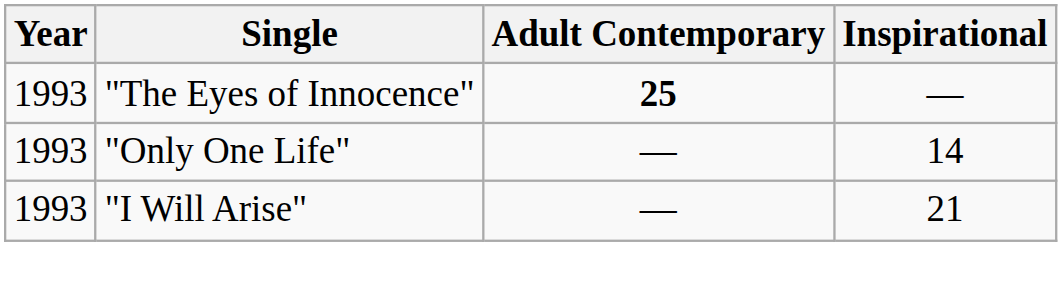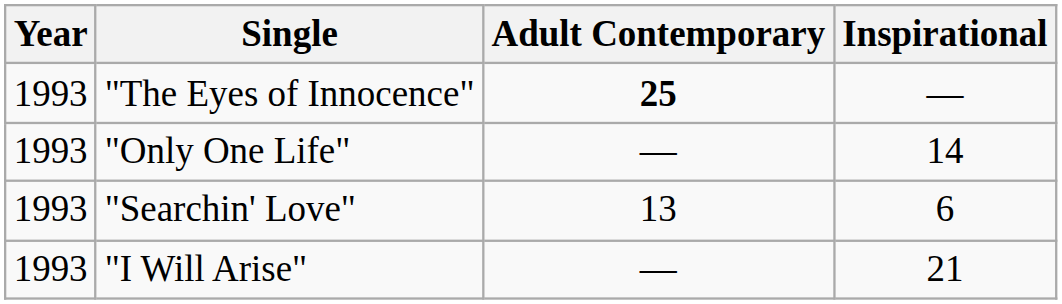 <table class="wikitable">
 <tr>
 <th>Year</th>
 <th>Single</th>
 <th>Adult Contemporary</th>
 <th>Inspirational</th>
 </tr>
 <tr>
 <td align="center">1993</td>
 <td>"The Eyes of Innocence"</td>
 <td align="center"><strong>25</strong></td>
 <td align="center">—</td>
 </tr>
 <tr>
 <td align="center">1993</td>
 <td>"Only One Life"</td>
 <td align="center">—</td>
 <td align="center">14</td>
 </tr>
 <tr>
 <td align="center">1993</td>
+<td>"Searchin' Love"</td>
+<td align="center">13</td>
+<td align="center">6</td>
+</tr>
+<tr>
+<td align="center">1993</td>
 <td>"I Will Arise"</td>
 <td align="center">—</td>
 <td align="center">21</td>
 </tr>
 </table>
